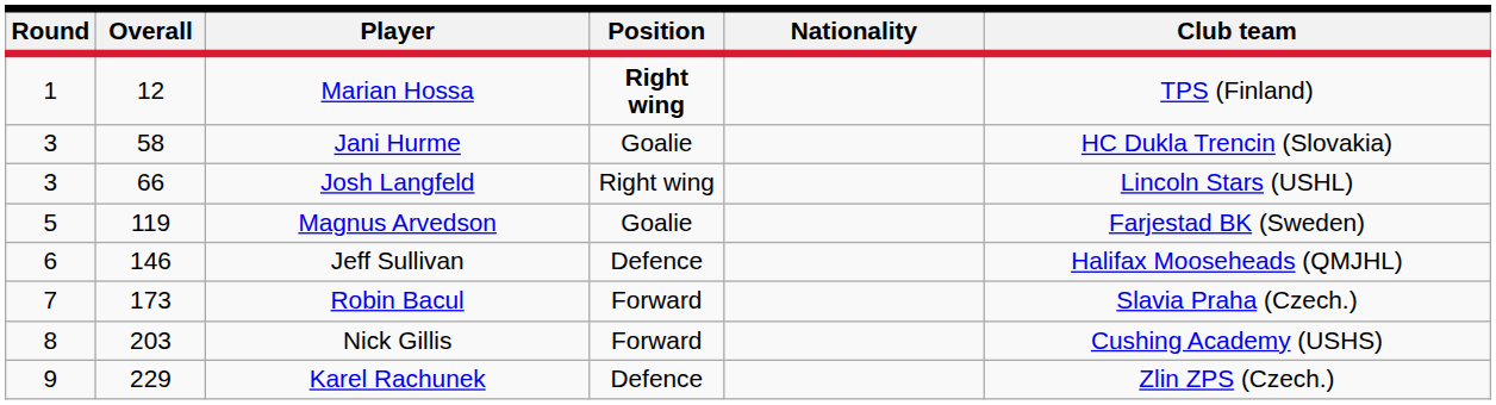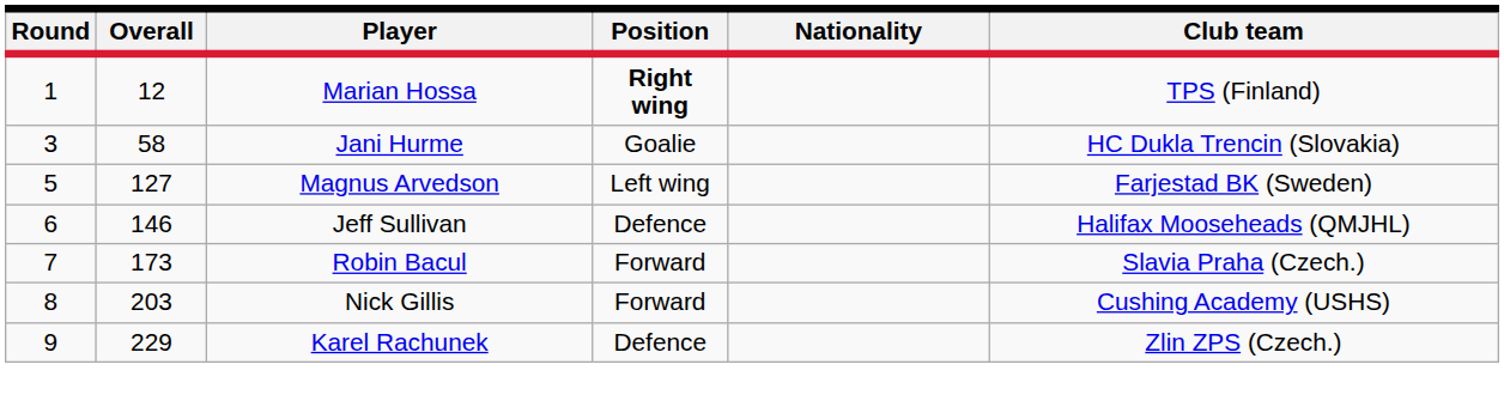 <table class="wikitable sortable" style="text-align:center">
 <tr style= "background:#FFFFFF; border-top:#010101 5px solid; border-bottom:#DA1A32 5px solid;">
 <th style="width:3em">Round</th>
 <th style="width:4em">Overall</th>
 <th style="width:15em">Player</th>
 <th style="width:5em">Position</th>
 <th style="width:10em">Nationality</th>
 <th style="width:20em">Club team</th>
 </tr>
 <tr align="center">
 <td>1</td>
 <td>12</td>
 <td><a href='#'>Marian Hossa</a></td>
 <td><strong>Right wing</strong></td>
 <td></td>
 <td><a href='#'>TPS</a> (Finland)</td>
 </tr>
 <tr>
 <td>3</td>
 <td>58</td>
 <td><a href='#'>Jani Hurme</a></td>
 <td>Goalie</td>
 <td></td>
 <td><a href='#'>HC Dukla Trencin</a> (Slovakia)</td>
 </tr>
 <tr>
-<td>3</td>
-<td>66</td>
-<td><a href='#'>Josh Langfeld</a></td>
-<td>Right wing</td>
-<td></td>
-<td><a href='#'>Lincoln Stars</a> (USHL)</td>
-</tr>
-<tr>
 <td>5</td>
-<td>119</td>
+<td>127</td>
 <td><a href='#'>Magnus Arvedson</a></td>
-<td>Goalie</td>
+<td>Left wing</td>
 <td></td>
 <td><a href='#'>Farjestad BK</a> (Sweden)</td>
 </tr>
 <tr>
 <td>6</td>
 <td>146</td>
 <td>Jeff Sullivan</td>
 <td>Defence</td>
 <td></td>
 <td><a href='#'>Halifax Mooseheads</a> (QMJHL)</td>
 </tr>
 <tr>
 <td>7</td>
 <td>173</td>
 <td><a href='#'>Robin Bacul</a></td>
 <td>Forward</td>
 <td></td>
 <td><a href='#'>Slavia Praha</a> (Czech.)</td>
 </tr>
 <tr>
 <td>8</td>
 <td>203</td>
 <td>Nick Gillis</td>
 <td>Forward</td>
 <td></td>
 <td><a href='#'>Cushing Academy</a> (USHS)</td>
 </tr>
 <tr>
 <td>9</td>
 <td>229</td>
 <td><a href='#'>Karel Rachunek</a></td>
 <td>Defence</td>
 <td></td>
 <td><a href='#'>Zlin ZPS</a> (Czech.)</td>
 </tr>
 </table>
